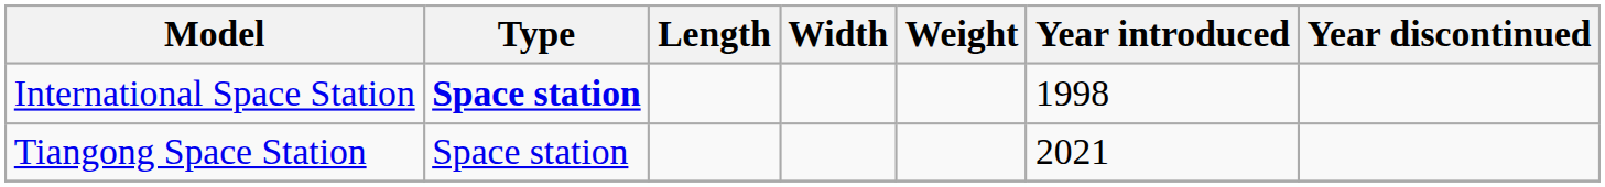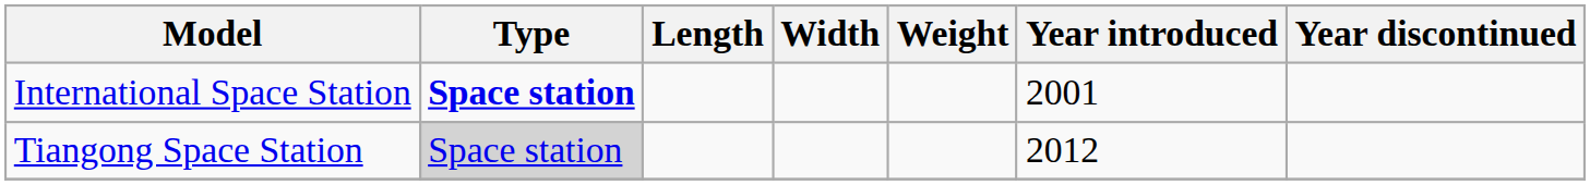 <table class="wikitable sortable">
 <tr>
 <th>Model</th>
 <th>Type</th>
 <th>Length</th>
 <th>Width</th>
 <th>Weight</th>
 <th>Year introduced</th>
 <th>Year discontinued</th>
 </tr>
 <tr>
 <td><a href='#'>International Space Station</a></td>
 <td><strong><a href='#'>Space station</a></strong></td>
 <td></td>
 <td></td>
 <td></td>
-<td>1998</td>
+<td>2001</td>
 <td></td>
 </tr>
 <tr>
 <td><a href='#'>Tiangong Space Station</a></td>
-<td><a href='#'>Space station</a></td>
+<td style="background: lightgrey;"><a href='#'>Space station</a></td>
 <td></td>
 <td></td>
 <td></td>
-<td>2021</td>
+<td>2012</td>
 <td></td>
 </tr>
 <tr>
 </tr>
 </table>
